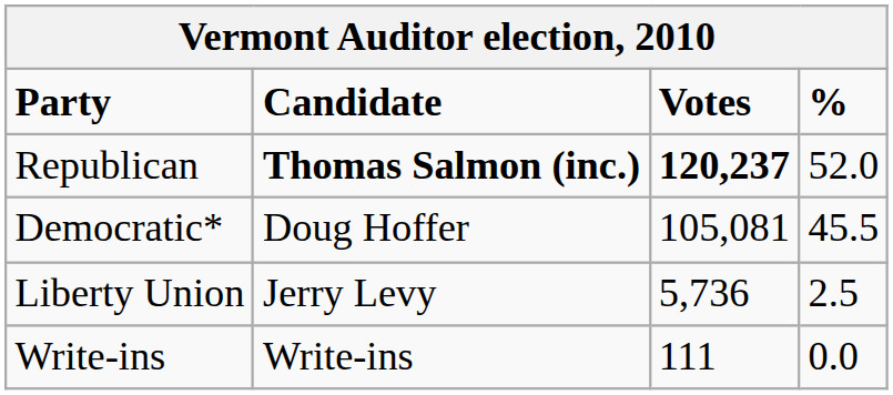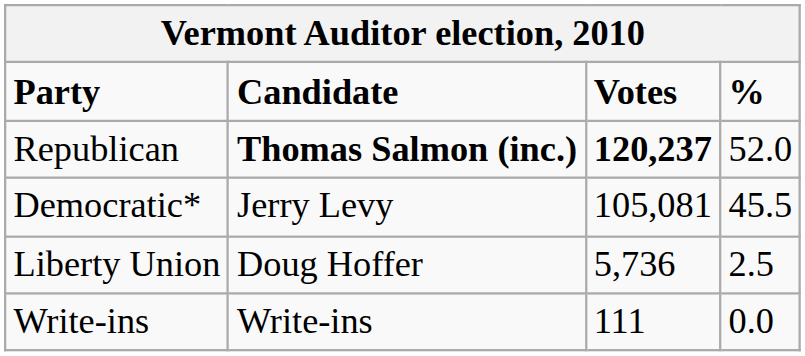 <table class="wikitable">
 <tr>
 <th colspan="4">Vermont Auditor election, 2010</th>
 </tr>
 <tr>
 <td><strong>Party</strong></td>
 <td><strong>Candidate</strong></td>
 <td><strong>Votes</strong></td>
 <td><strong>%</strong></td>
 </tr>
 <tr>
 <td>Republican</td>
 <td><strong>Thomas Salmon (inc.)</strong></td>
 <td><strong>120,237</strong></td>
 <td>52.0</td>
 </tr>
 <tr>
 <td>Democratic*</td>
-<td>Doug Hoffer</td>
+<td>Jerry Levy</td>
 <td>105,081</td>
 <td>45.5</td>
 </tr>
 <tr>
 <td>Liberty Union</td>
-<td>Jerry Levy</td>
+<td>Doug Hoffer</td>
 <td>5,736</td>
 <td>2.5</td>
 </tr>
 <tr>
 <td>Write-ins</td>
 <td>Write-ins</td>
 <td>111</td>
 <td>0.0</td>
 </tr>
 </table>
